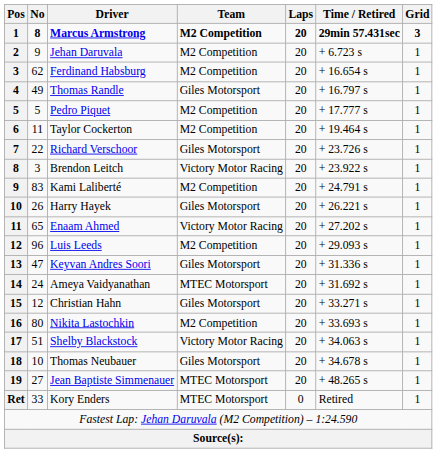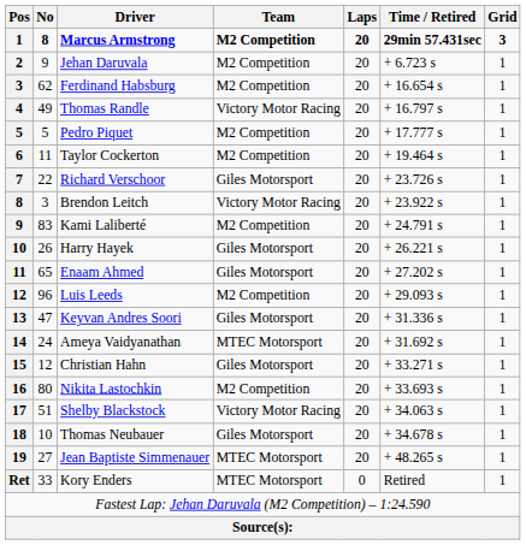 <table class="wikitable" style="font-size: 85%">
 <tr>
 <th>Pos</th>
 <th>No</th>
 <th>Driver</th>
 <th>Team</th>
 <th>Laps</th>
 <th>Time / Retired</th>
 <th>Grid</th>
 </tr>
 <tr>
 <th>1</th>
 <td style="text-align:center;"><strong>8</strong></td>
 <td> <strong><a href='#'>Marcus Armstrong</a></strong></td>
 <td><strong>M2 Competition</strong></td>
 <td style="text-align:center;"><strong>20</strong></td>
 <td><strong>29min 57.431sec</strong></td>
 <td style="text-align:center;"><strong>3</strong></td>
 </tr>
 <tr>
 <th>2</th>
 <td style="text-align:center;">9</td>
 <td> <a href='#'>Jehan Daruvala</a></td>
 <td>M2 Competition</td>
 <td style="text-align:center;">20</td>
 <td>+ 6.723 s</td>
 <td style="text-align:center;">1</td>
 </tr>
 <tr>
 <th>3</th>
 <td style="text-align:center;">62</td>
 <td> <a href='#'>Ferdinand Habsburg</a></td>
 <td>M2 Competition</td>
 <td style="text-align:center;">20</td>
 <td>+ 16.654 s</td>
 <td style="text-align:center;">1</td>
 </tr>
 <tr>
 <th>4</th>
 <td style="text-align:center;">49</td>
 <td> <a href='#'>Thomas Randle</a></td>
-<td>Giles Motorsport</td>
+<td>Victory Motor Racing</td>
 <td style="text-align:center;">20</td>
 <td>+ 16.797 s</td>
 <td style="text-align:center;">1</td>
 </tr>
 <tr>
 <th>5</th>
 <td style="text-align:center;">5</td>
 <td> <a href='#'>Pedro Piquet</a></td>
 <td>M2 Competition</td>
 <td style="text-align:center;">20</td>
 <td>+ 17.777 s</td>
 <td style="text-align:center;">1</td>
 </tr>
 <tr>
 <th>6</th>
 <td style="text-align:center;">11</td>
 <td> Taylor Cockerton</td>
 <td>M2 Competition</td>
 <td style="text-align:center;">20</td>
 <td>+ 19.464 s</td>
 <td style="text-align:center;">1</td>
 </tr>
 <tr>
 <th>7</th>
 <td style="text-align:center;">22</td>
 <td> <a href='#'>Richard Verschoor</a></td>
 <td>Giles Motorsport</td>
 <td style="text-align:center;">20</td>
 <td>+ 23.726 s</td>
 <td style="text-align:center;">1</td>
 </tr>
 <tr>
 <th>8</th>
 <td style="text-align:center;">3</td>
 <td> Brendon Leitch</td>
 <td>Victory Motor Racing</td>
 <td style="text-align:center;">20</td>
 <td>+ 23.922 s</td>
 <td style="text-align:center;">1</td>
 </tr>
 <tr>
 <th>9</th>
 <td style="text-align:center;">83</td>
 <td> Kami Laliberté</td>
 <td>M2 Competition</td>
 <td style="text-align:center;">20</td>
 <td>+ 24.791 s</td>
 <td style="text-align:center;">1</td>
 </tr>
 <tr>
 <th>10</th>
 <td style="text-align:center;">26</td>
 <td> Harry Hayek</td>
 <td>Giles Motorsport</td>
 <td style="text-align:center;">20</td>
 <td>+ 26.221 s</td>
 <td style="text-align:center;">1</td>
 </tr>
 <tr>
 <th>11</th>
 <td style="text-align:center;">65</td>
 <td> <a href='#'>Enaam Ahmed</a></td>
-<td>Victory Motor Racing</td>
+<td>Giles Motorsport</td>
 <td style="text-align:center;">20</td>
 <td>+ 27.202 s</td>
 <td style="text-align:center;">1</td>
 </tr>
 <tr>
 <th>12</th>
 <td style="text-align:center;">96</td>
 <td> <a href='#'>Luis Leeds</a></td>
 <td>M2 Competition</td>
 <td style="text-align:center;">20</td>
 <td>+ 29.093 s</td>
 <td style="text-align:center;">1</td>
 </tr>
 <tr>
 <th>13</th>
 <td style="text-align:center;">47</td>
 <td> <a href='#'>Keyvan Andres Soori</a></td>
 <td>Giles Motorsport</td>
 <td style="text-align:center;">20</td>
 <td>+ 31.336 s</td>
 <td style="text-align:center;">1</td>
 </tr>
 <tr>
 <th>14</th>
 <td style="text-align:center;">24</td>
 <td> Ameya Vaidyanathan</td>
 <td>MTEC Motorsport</td>
 <td style="text-align:center;">20</td>
 <td>+ 31.692 s</td>
 <td style="text-align:center;">1</td>
 </tr>
 <tr>
 <th>15</th>
 <td style="text-align:center;">12</td>
 <td> Christian Hahn</td>
 <td>Giles Motorsport</td>
 <td style="text-align:center;">20</td>
 <td>+ 33.271 s</td>
 <td style="text-align:center;">1</td>
 </tr>
 <tr>
 <th>16</th>
 <td style="text-align:center;">80</td>
 <td> <a href='#'>Nikita Lastochkin</a></td>
 <td>M2 Competition</td>
 <td style="text-align:center;">20</td>
 <td>+ 33.693 s</td>
 <td style="text-align:center;">1</td>
 </tr>
 <tr>
 <th>17</th>
 <td style="text-align:center;">51</td>
 <td> <a href='#'>Shelby Blackstock</a></td>
 <td>Victory Motor Racing</td>
 <td style="text-align:center;">20</td>
 <td>+ 34.063 s</td>
 <td style="text-align:center;">1</td>
 </tr>
 <tr>
 <th>18</th>
 <td style="text-align:center;">10</td>
 <td> Thomas Neubauer</td>
 <td>Giles Motorsport</td>
 <td style="text-align:center;">20</td>
 <td>+ 34.678 s</td>
 <td style="text-align:center;">1</td>
 </tr>
 <tr>
 <th>19</th>
 <td style="text-align:center;">27</td>
 <td> <a href='#'>Jean Baptiste Simmenauer</a></td>
 <td>MTEC Motorsport</td>
 <td style="text-align:center;">20</td>
 <td>+ 48.265 s</td>
 <td style="text-align:center;">1</td>
 </tr>
 <tr>
 <th>Ret</th>
 <td style="text-align:center;">33</td>
 <td> Kory Enders</td>
 <td>MTEC Motorsport</td>
 <td style="text-align:center;">0</td>
 <td>Retired</td>
 <td style="text-align:center;">1</td>
 </tr>
 <tr>
 <td colspan="7" style="text-align:center;"><em>Fastest Lap: <a href='#'>Jehan Daruvala</a> (M2 Competition) – 1:24.590</em></td>
 </tr>
 <tr>
 <th colspan="7">Source(s): </th>
 </tr>
 </table>
